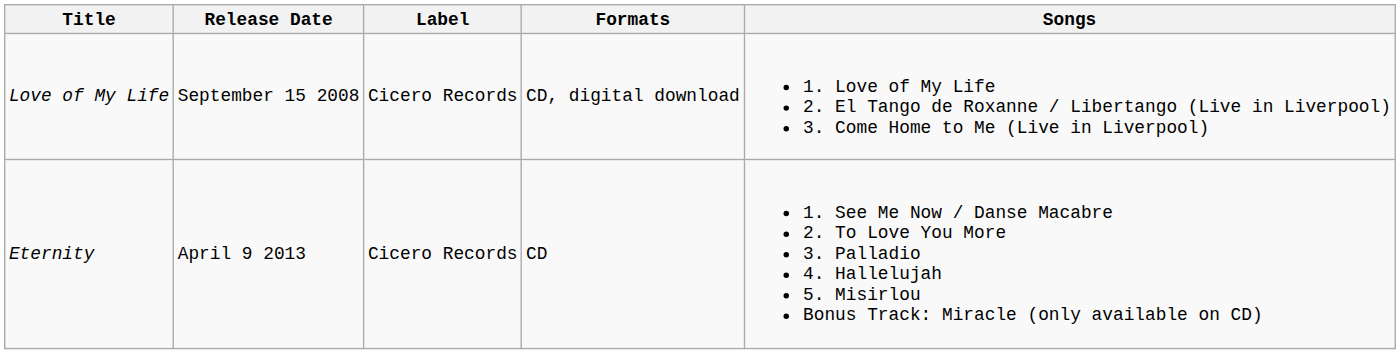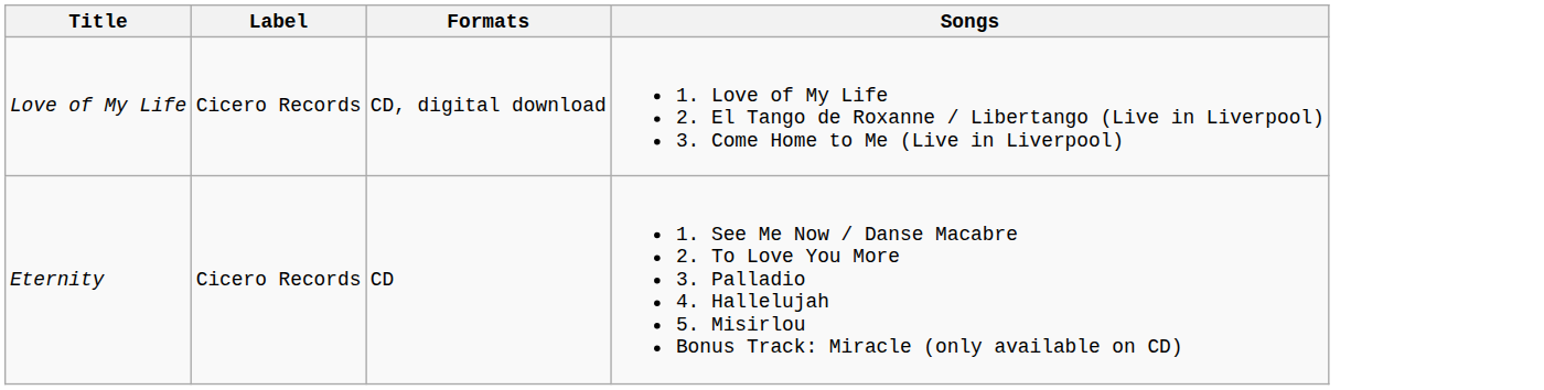 <table class="wikitable plainrowheaders">
 <tr>
 <th scope="col">Title</th>
-<th scope="col">Release Date</th>
 <th scope="col">Label</th>
 <th scope="col">Formats</th>
 <th scope="col">Songs</th>
 </tr>
 <tr>
 <td><em>Love of My Life</em></td>
-<td>September 15 2008</td>
 <td>Cicero Records</td>
 <td>CD, digital download</td>
 <td><br><ul><li>1. Love of My Life</li><li>2. El Tango de Roxanne / Libertango (Live in Liverpool)</li><li>3. Come Home to Me (Live in Liverpool)</li></ul></td>
 </tr>
 <tr>
 <td><em>Eternity</em></td>
-<td>April 9 2013</td>
 <td>Cicero Records</td>
 <td>CD</td>
 <td><br><ul><li>1. See Me Now / Danse Macabre</li><li>2. To Love You More</li><li>3. Palladio</li><li>4. Hallelujah</li><li>5. Misirlou</li><li>Bonus Track: Miracle (only available on CD)</li></ul></td>
 </tr>
 </table>
